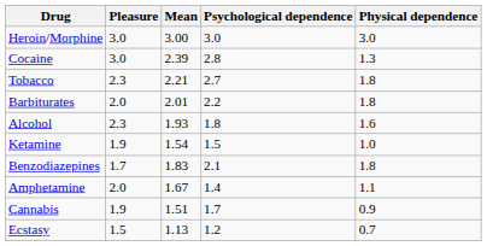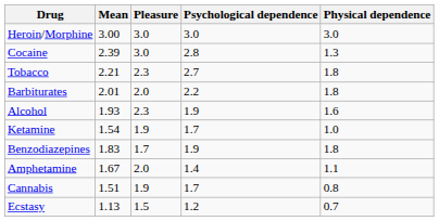 <table class="wikitable sortable">
 <tr>
 <th>Drug</th>
+<th>Mean</th>
 <th>Pleasure</th>
-<th>Mean</th>
 <th>Psychological dependence</th>
 <th>Physical dependence</th>
 </tr>
 <tr>
 <td><a href='#'>Heroin</a>/<a href='#'>Morphine</a></td>
+<td>3.00</td>
 <td>3.0</td>
-<td>3.00</td>
 <td>3.0</td>
 <td>3.0</td>
 </tr>
 <tr>
 <td><a href='#'>Cocaine</a></td>
+<td>2.39</td>
 <td>3.0</td>
-<td>2.39</td>
 <td>2.8</td>
 <td>1.3</td>
 </tr>
 <tr>
 <td><a href='#'>Tobacco</a></td>
+<td>2.21</td>
 <td>2.3</td>
-<td>2.21</td>
 <td>2.7</td>
 <td>1.8</td>
 </tr>
 <tr>
 <td><a href='#'>Barbiturates</a></td>
+<td>2.01</td>
 <td>2.0</td>
-<td>2.01</td>
 <td>2.2</td>
 <td>1.8</td>
 </tr>
 <tr>
 <td><a href='#'>Alcohol</a></td>
+<td>1.93</td>
 <td>2.3</td>
-<td>1.93</td>
-<td>1.8</td>
+<td>1.9</td>
 <td>1.6</td>
 </tr>
 <tr>
 <td><a href='#'>Ketamine</a></td>
+<td>1.54</td>
 <td>1.9</td>
-<td>1.54</td>
-<td>1.5</td>
+<td>1.7</td>
 <td>1.0</td>
 </tr>
 <tr>
 <td><a href='#'>Benzodiazepines</a></td>
+<td>1.83</td>
 <td>1.7</td>
-<td>1.83</td>
-<td>2.1</td>
+<td>1.9</td>
 <td>1.8</td>
 </tr>
 <tr>
 <td><a href='#'>Amphetamine</a></td>
+<td>1.67</td>
 <td>2.0</td>
-<td>1.67</td>
 <td>1.4</td>
 <td>1.1</td>
 </tr>
 <tr>
 <td><a href='#'>Cannabis</a></td>
+<td>1.51</td>
 <td>1.9</td>
-<td>1.51</td>
 <td>1.7</td>
-<td>0.9</td>
+<td>0.8</td>
 </tr>
 <tr>
 <td><a href='#'>Ecstasy</a></td>
+<td>1.13</td>
 <td>1.5</td>
-<td>1.13</td>
 <td>1.2</td>
 <td>0.7</td>
 </tr>
 </table>
